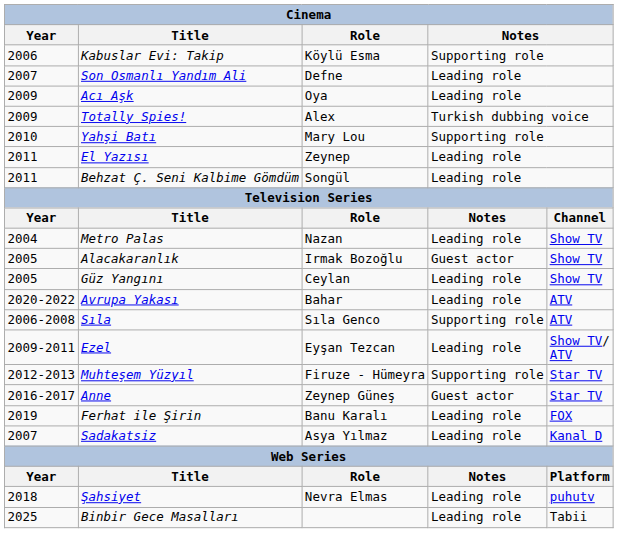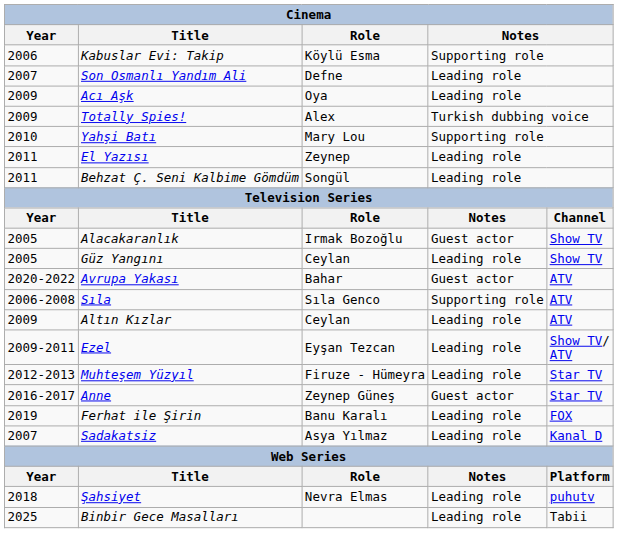 <table class="wikitable">
 <tr>
 <th colspan="5" style="background:LightSteelBlue">Cinema</th>
 </tr>
 <tr>
 <th>Year</th>
 <th>Title</th>
 <th>Role</th>
 <th colspan="2">Notes</th>
 </tr>
 <tr>
 <td>2006</td>
 <td><em>Kabuslar Evi: Takip</em></td>
 <td>Köylü Esma</td>
 <td colspan="2">Supporting role</td>
 </tr>
 <tr>
 <td>2007</td>
 <td><em><a href='#'>Son Osmanlı Yandım Ali</a></em></td>
 <td>Defne</td>
 <td colspan="2">Leading role</td>
 </tr>
 <tr>
 <td>2009</td>
 <td><em><a href='#'>Acı Aşk</a></em></td>
 <td>Oya</td>
 <td colspan="2">Leading role</td>
 </tr>
 <tr>
 <td>2009</td>
 <td><em><a href='#'>Totally Spies!</a></em></td>
 <td>Alex</td>
 <td colspan="2">Turkish dubbing voice</td>
 </tr>
 <tr>
 <td>2010</td>
 <td><em><a href='#'>Yahşi Batı</a></em></td>
 <td>Mary Lou</td>
 <td colspan="2">Supporting role</td>
 </tr>
 <tr>
 <td>2011</td>
 <td><em><a href='#'>El Yazısı</a></em></td>
 <td>Zeynep</td>
 <td colspan="2">Leading role</td>
 </tr>
 <tr>
 <td>2011</td>
 <td><em>Behzat Ç. Seni Kalbime Gömdüm</em></td>
 <td>Songül</td>
 <td colspan="2">Leading role</td>
 </tr>
 <tr>
 <th colspan="5" style="background:LightSteelBlue">Television Series</th>
 </tr>
 <tr>
 <th>Year</th>
 <th>Title</th>
 <th>Role</th>
 <th>Notes</th>
 <th>Channel</th>
 </tr>
 <tr>
-<td>2004</td>
-<td Metro Palas><em>Metro Palas</em></td>
-<td>Nazan</td>
-<td>Leading role</td>
-<td><a href='#'>Show TV</a></td>
-</tr>
-<tr>
 <td>2005</td>
 <td Alacakaranlık (Turkish TV series)><em>Alacakaranlık</em></td>
 <td>Irmak Bozoğlu</td>
 <td>Guest actor</td>
 <td><a href='#'>Show TV</a></td>
 </tr>
 <tr>
 <td>2005</td>
 <td Güz Yangını><em>Güz Yangını</em></td>
 <td>Ceylan</td>
 <td>Leading role</td>
 <td><a href='#'>Show TV</a></td>
 </tr>
 <tr>
 <td>2020-2022</td>
 <td><em><a href='#'>Avrupa Yakası</a></em></td>
 <td>Bahar</td>
-<td>Leading role</td>
+<td>Guest actor</td>
 <td><a href='#'>ATV</a></td>
 </tr>
 <tr>
 <td>2006-2008</td>
 <td><em><a href='#'>Sıla</a></em></td>
 <td>Sıla Genco</td>
 <td>Supporting role</td>
+<td><a href='#'>ATV</a></td>
+</tr>
+<tr>
+<td>2009</td>
+<td><em>Altın Kızlar</em></td>
+<td>Ceylan</td>
+<td>Leading role</td>
 <td><a href='#'>ATV</a></td>
 </tr>
 <tr>
 <td>2009-2011</td>
 <td><em><a href='#'>Ezel</a></em></td>
 <td Ezel Characters list>Eyşan Tezcan</td>
 <td>Leading role</td>
 <td><a href='#'>Show TV</a>/<br><a href='#'>ATV</a></td>
 </tr>
 <tr>
 <td>2012-2013</td>
 <td><em><a href='#'>Muhteşem Yüzyıl</a></em></td>
 <td>Firuze - Hümeyra</td>
-<td>Supporting role</td>
+<td>Leading role</td>
 <td><a href='#'>Star TV</a></td>
 </tr>
 <tr>
 <td>2016-2017</td>
 <td><em><a href='#'>Anne</a></em></td>
 <td>Zeynep Güneş</td>
 <td>Guest actor</td>
 <td><a href='#'>Star TV</a></td>
 </tr>
 <tr>
 <td>2019</td>
 <td Ferhat ile Şirin (Turkish TV series)><em>Ferhat ile Şirin</em></td>
 <td>Banu Karalı</td>
 <td>Leading role</td>
 <td><a href='#'>FOX</a></td>
 </tr>
 <tr>
 <td>2007</td>
 <td><em><a href='#'>Sadakatsiz</a></em></td>
 <td Sadakatsiz Characters list>Asya Yılmaz</td>
 <td>Leading role</td>
 <td><a href='#'>Kanal D</a></td>
 </tr>
 <tr>
 <th colspan="5" style="background:LightSteelBlue">Web Series</th>
 </tr>
 <tr>
 <th>Year</th>
 <th>Title</th>
 <th>Role</th>
 <th>Notes</th>
 <th>Platform</th>
 </tr>
 <tr>
 <td>2018</td>
 <td><em><a href='#'>Şahsiyet</a></em></td>
 <td>Nevra Elmas</td>
 <td>Leading role</td>
 <td><a href='#'>puhutv</a></td>
 </tr>
 <tr>
 <td>2025</td>
 <td><em>Binbir Gece Masalları</em></td>
 <td></td>
 <td>Leading role</td>
 <td>Tabii</td>
 </tr>
 </table>
